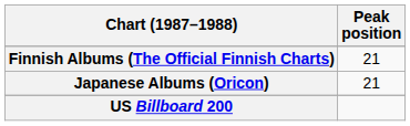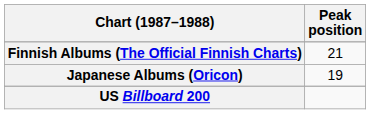 <table class="wikitable plainrowheaders">
 <tr>
 <th>Chart (1987–1988)</th>
 <th>Peak <br> position</th>
 </tr>
 <tr>
 </tr>
 <tr>
 <th scope="row">Finnish Albums (<a href='#'>The Official Finnish Charts</a>)</th>
 <td align="center">21</td>
 </tr>
 <tr>
 <th scope="row">Japanese Albums (<a href='#'>Oricon</a>)</th>
-<td align="center">21</td>
+<td align="center">19</td>
 </tr>
 <tr>
 </tr>
 <tr>
 </tr>
 <tr>
 </tr>
 <tr>
 <th scope="row">US <a href='#'><em>Billboard</em> 200</a></th>
 <td></td>
 </tr>
 </table>
